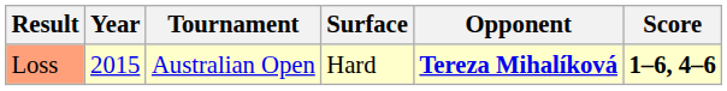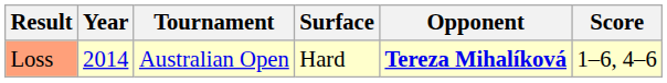 <table class="sortable wikitable">
 <tr>
 <th>Result</th>
 <th>Year</th>
 <th>Tournament</th>
 <th>Surface</th>
 <th>Opponent</th>
 <th>Score</th>
 </tr>
 <tr style="background:#ffc;">
 <td style="background:#ffa07a;">Loss</td>
-<td><a href='#'>2015</a></td>
+<td><a href='#'>2014</a></td>
 <td><a href='#'>Australian Open</a></td>
 <td>Hard</td>
 <td><strong> <a href='#'>Tereza Mihalíková</a></strong></td>
-<td><strong>1–6, 4–6</strong></td>
+<td>1–6, 4–6</td>
 </tr>
 </table>
